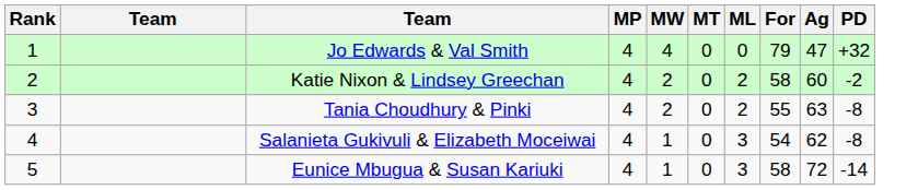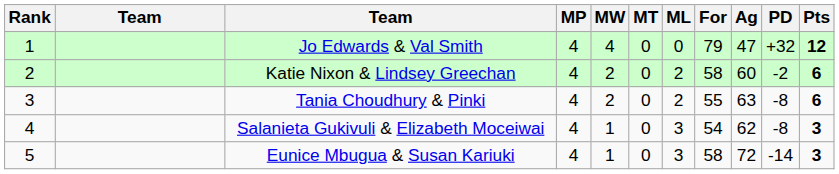 <table class=wikitable style="text-align:center">
 <tr>
 <th width=20>Rank</th>
 <th width=150>Team</th>
 <th width=300>Team</th>
 <th width=20>MP</th>
 <th width=20>MW</th>
 <th width=20>MT</th>
 <th width=20>ML</th>
 <th width=20>For</th>
 <th width=20>Ag</th>
 <th width=20>PD</th>
+<th width=20>Pts</th>
 </tr>
 <tr bgcolor="#ccffcc">
 <td>1</td>
 <td align=left><strong></strong></td>
 <td><a href='#'>Jo Edwards</a> & <a href='#'>Val Smith</a></td>
 <td>4</td>
 <td>4</td>
 <td>0</td>
 <td>0</td>
 <td>79</td>
 <td>47</td>
 <td>+32</td>
+<td><strong>12</strong></td>
 </tr>
 <tr bgcolor="#ccffcc">
 <td>2</td>
 <td align=left><strong></strong></td>
 <td>Katie Nixon & <a href='#'>Lindsey Greechan</a></td>
 <td>4</td>
 <td>2</td>
 <td>0</td>
 <td>2</td>
 <td>58</td>
 <td>60</td>
 <td>-2</td>
+<td><strong>6</strong></td>
 </tr>
 <tr>
 <td>3</td>
 <td align=left></td>
 <td><a href='#'>Tania Choudhury</a> & <a href='#'>Pinki</a></td>
 <td>4</td>
 <td>2</td>
 <td>0</td>
 <td>2</td>
 <td>55</td>
 <td>63</td>
 <td>-8</td>
+<td><strong>6</strong></td>
 </tr>
 <tr>
 <td>4</td>
 <td align=left></td>
 <td><a href='#'>Salanieta Gukivuli</a> & <a href='#'>Elizabeth Moceiwai</a></td>
 <td>4</td>
 <td>1</td>
 <td>0</td>
 <td>3</td>
 <td>54</td>
 <td>62</td>
 <td>-8</td>
+<td><strong>3</strong></td>
 </tr>
 <tr>
 <td>5</td>
 <td align=left></td>
 <td><a href='#'>Eunice Mbugua</a> & <a href='#'>Susan Kariuki</a></td>
 <td>4</td>
 <td>1</td>
 <td>0</td>
 <td>3</td>
 <td>58</td>
 <td>72</td>
 <td>-14</td>
+<td><strong>3</strong></td>
 </tr>
 </table>
